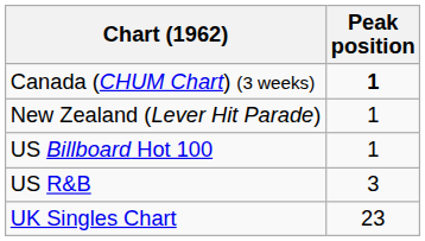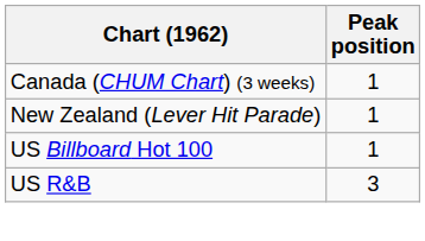 <table class="wikitable">
 <tr>
 <th>Chart (1962)</th>
 <th>Peak<br>position</th>
 </tr>
 <tr>
 <td>Canada (<em><a href='#'>CHUM Chart</a></em>) <small>(3 weeks)</small></td>
-<td style="text-align:center;"><strong>1</strong></td>
+<td style="text-align:center;">1</td>
 </tr>
 <tr>
 <td>New Zealand (<em>Lever Hit Parade</em>)</td>
 <td style="text-align:center;">1</td>
 </tr>
 <tr>
 <td>US <a href='#'><em>Billboard</em> Hot 100</a></td>
 <td align=center>1</td>
 </tr>
 <tr>
 <td>US <a href='#'>R&B</a></td>
 <td align=center>3</td>
 </tr>
-<tr>
-<td><a href='#'>UK Singles Chart</a></td>
-<td align=center>23</td>
-</tr>
 </table>
